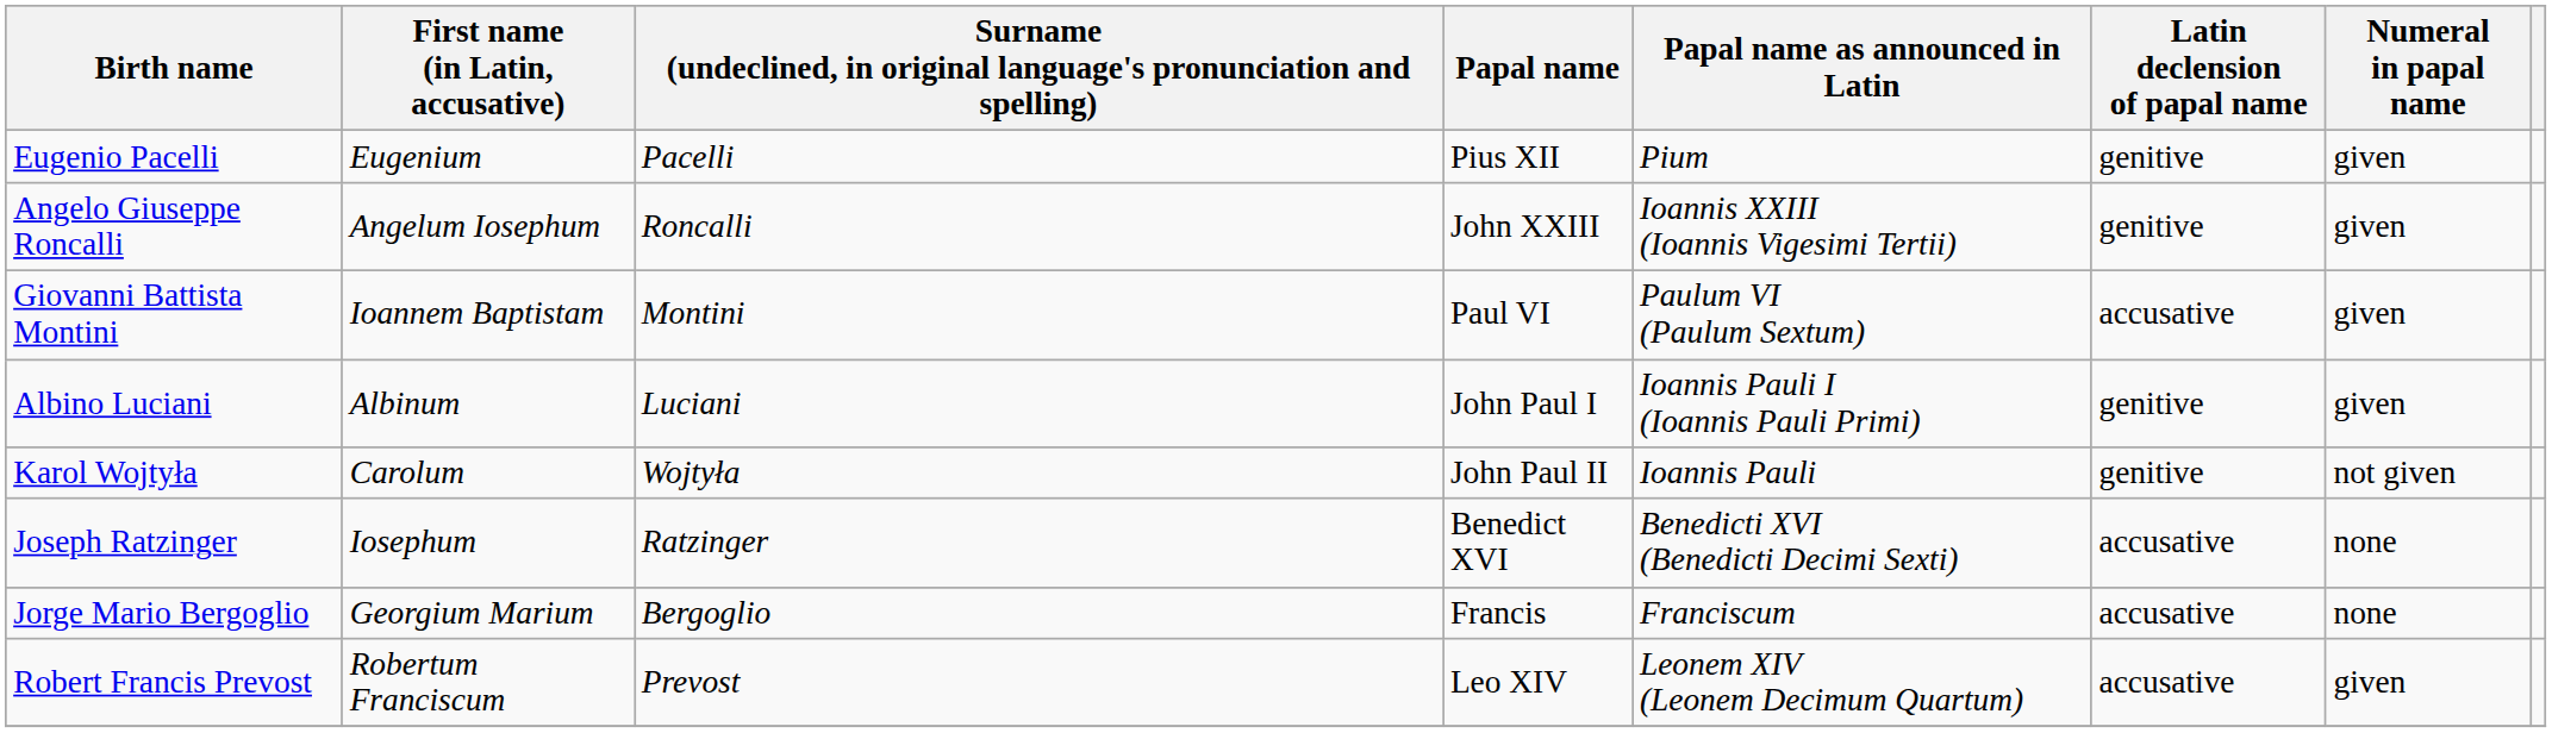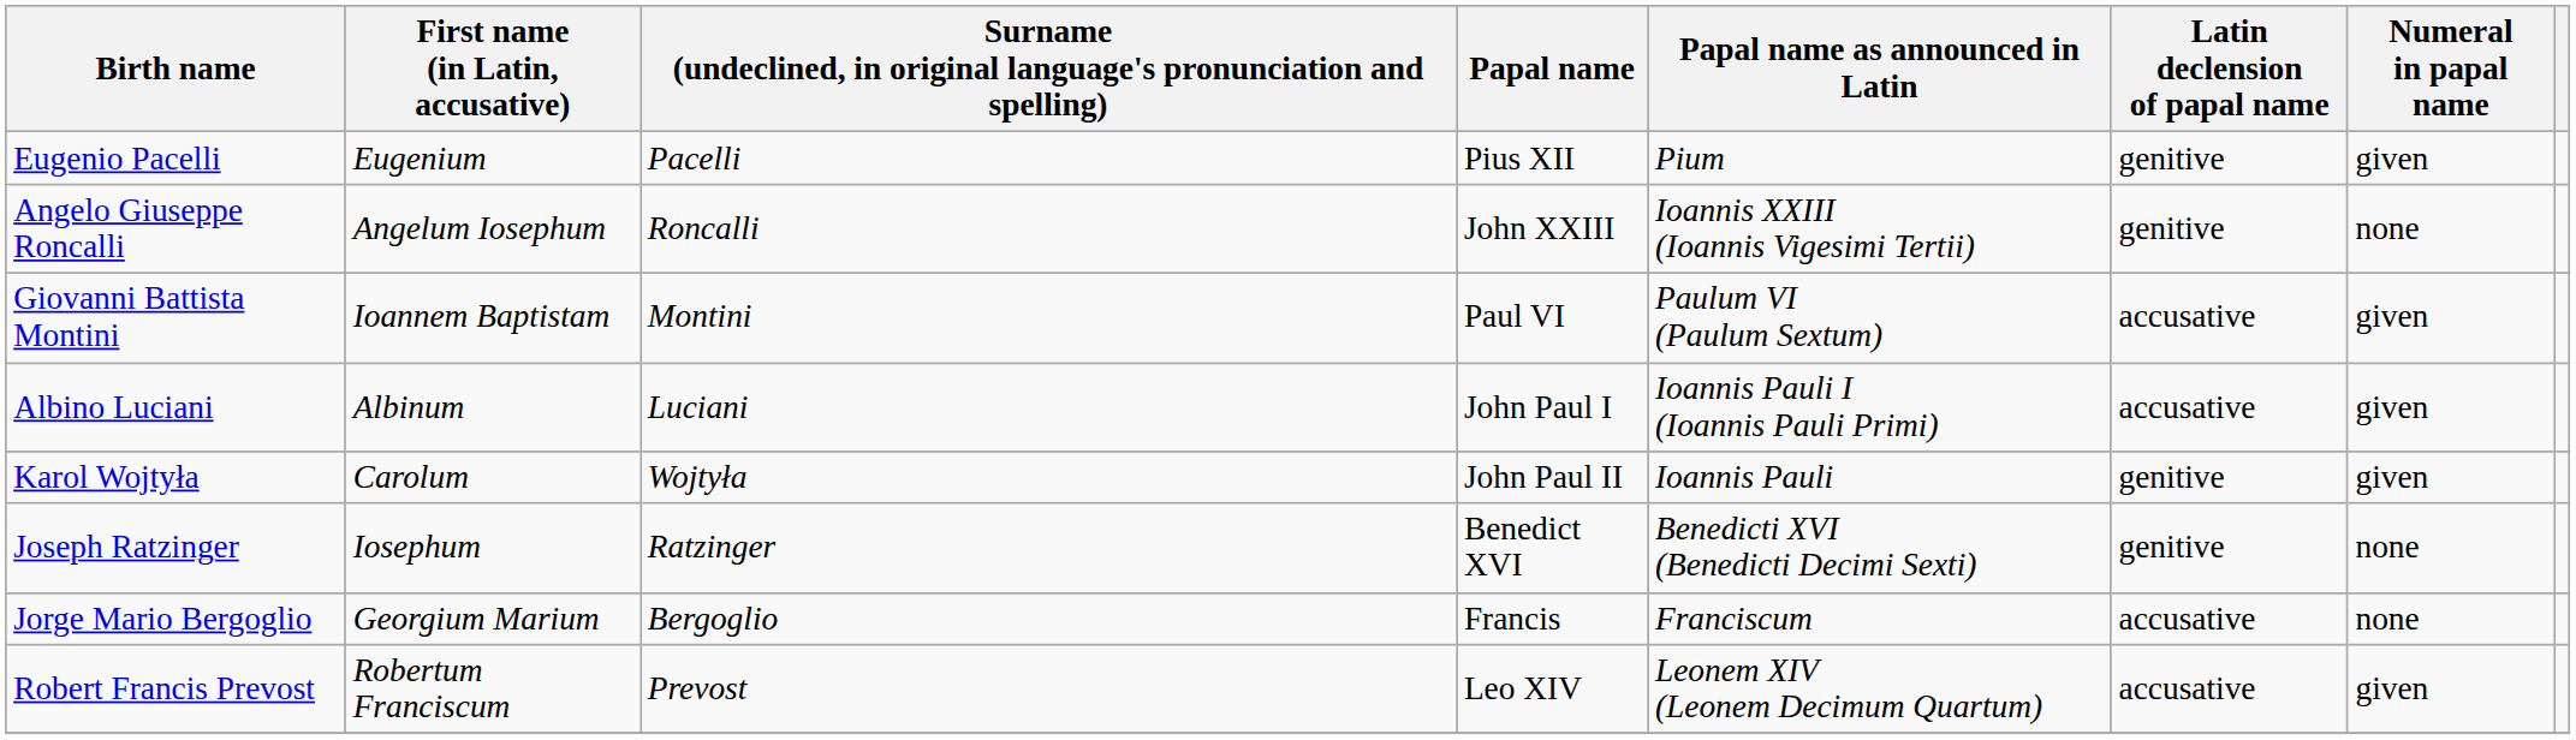 <table class="wikitable sortable">
 <tr>
 <th scope="col">Birth name</th>
 <th scope="col">First name<br>(in Latin, accusative)</th>
 <th scope="col">Surname<br>(undeclined, in original language's pronunciation and spelling)</th>
 <th scope="col">Papal name</th>
 <th scope="col">Papal name as announced in Latin</th>
 <th scope="col">Latin declension<br>of papal name</th>
 <th scope="col">Numeral<br>in papal name</th>
 <th scope="col"></th>
 </tr>
 <tr>
 <td scope="row"><a href='#'>Eugenio Pacelli</a></td>
 <td><em>Eugenium</em></td>
 <td><em>Pacelli</em></td>
 <td>Pius XII</td>
 <td><em>Pium</em></td>
 <td>genitive</td>
 <td>given</td>
 <td></td>
 </tr>
 <tr>
 <td scope="row"><a href='#'>Angelo Giuseppe Roncalli</a></td>
 <td><em>Angelum Iosephum</em></td>
 <td><em>Roncalli</em></td>
 <td>John XXIII</td>
 <td><em>Ioannis XXIII<br>(Ioannis Vigesimi Tertii)</em></td>
 <td>genitive</td>
-<td>given</td>
+<td>none</td>
 <td></td>
 </tr>
 <tr>
 <td scope="row"><a href='#'>Giovanni Battista Montini</a></td>
 <td><em>Ioannem Baptistam</em></td>
 <td><em>Montini</em></td>
 <td>Paul VI</td>
 <td><em>Paulum VI<br>(Paulum Sextum)</em></td>
 <td>accusative</td>
 <td>given</td>
 <td></td>
 </tr>
 <tr>
 <td scope="row"><a href='#'>Albino Luciani</a></td>
 <td><em>Albinum</em></td>
 <td><em>Luciani</em></td>
 <td>John Paul I</td>
 <td><em>Ioannis Pauli I<br>(Ioannis Pauli Primi)</em></td>
-<td>genitive</td>
+<td>accusative</td>
 <td>given</td>
 <td></td>
 </tr>
 <tr>
 <td scope="row"><a href='#'>Karol Wojtyła</a></td>
 <td><em>Carolum</em></td>
 <td><em>Wojtyła</em></td>
 <td>John Paul II</td>
 <td><em>Ioannis Pauli</em></td>
 <td>genitive</td>
-<td>not given</td>
+<td>given</td>
 <td></td>
 </tr>
 <tr>
 <td scope="row"><a href='#'>Joseph Ratzinger</a></td>
 <td><em>Iosephum</em></td>
 <td><em>Ratzinger</em></td>
 <td>Benedict XVI</td>
 <td><em>Benedicti XVI<br>(Benedicti Decimi Sexti)</em></td>
-<td>accusative</td>
+<td>genitive</td>
 <td>none</td>
 <td></td>
 </tr>
 <tr>
 <td scope="row"><a href='#'>Jorge Mario Bergoglio</a></td>
 <td><em>Georgium Marium</em></td>
 <td><em>Bergoglio</em></td>
 <td>Francis</td>
 <td><em>Franciscum</em></td>
 <td>accusative</td>
 <td>none</td>
 <td></td>
 </tr>
 <tr>
 <td scope="row"><a href='#'>Robert Francis Prevost</a></td>
 <td><em>Robertum Franciscum</em></td>
 <td><em>Prevost</em></td>
 <td>Leo XIV</td>
 <td><em>Leonem XIV<br>(Leonem Decimum Quartum)</em></td>
 <td>accusative</td>
 <td>given</td>
 <td></td>
 </tr>
 <tr>
 </tr>
 </table>
